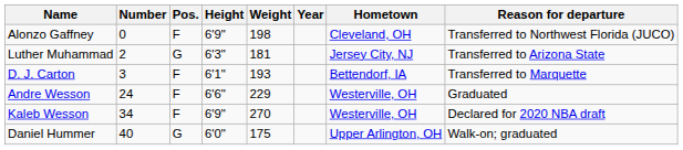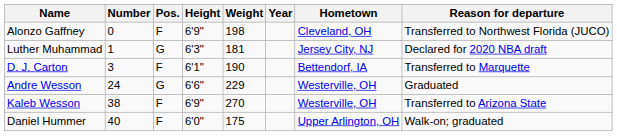 <table class="wikitable sortable" border="1">
 <tr>
 <th>Name</th>
 <th>Number</th>
 <th>Pos.</th>
 <th>Height</th>
 <th>Weight</th>
 <th>Year</th>
 <th>Hometown</th>
 <th class="unsortable">Reason for departure</th>
 </tr>
 <tr>
 <td>Alonzo Gaffney</td>
 <td>0</td>
 <td>F</td>
 <td>6'9"</td>
 <td>198</td>
 <td></td>
 <td><a href='#'>Cleveland, OH</a></td>
 <td>Transferred to Northwest Florida (JUCO)</td>
 </tr>
 <tr>
 <td>Luther Muhammad</td>
-<td>2</td>
+<td>1</td>
 <td>G</td>
 <td>6'3"</td>
 <td>181</td>
 <td></td>
 <td><a href='#'>Jersey City, NJ</a></td>
-<td>Transferred to <a href='#'>Arizona State</a></td>
+<td>Declared for <a href='#'>2020 NBA draft</a></td>
 </tr>
 <tr>
 <td><a href='#'>D. J. Carton</a></td>
 <td>3</td>
 <td>F</td>
 <td>6'1"</td>
-<td>193</td>
+<td>190</td>
 <td></td>
 <td><a href='#'>Bettendorf, IA</a></td>
 <td>Transferred to <a href='#'>Marquette</a></td>
 </tr>
 <tr>
 <td><a href='#'>Andre Wesson</a></td>
 <td>24</td>
-<td>F</td>
+<td>G</td>
 <td>6'6"</td>
 <td>229</td>
 <td></td>
 <td><a href='#'>Westerville, OH</a></td>
 <td>Graduated</td>
 </tr>
 <tr>
 <td><a href='#'>Kaleb Wesson</a></td>
-<td>34</td>
+<td>38</td>
 <td>F</td>
 <td>6'9"</td>
 <td>270</td>
 <td></td>
 <td><a href='#'>Westerville, OH</a></td>
-<td>Declared for <a href='#'>2020 NBA draft</a></td>
+<td>Transferred to <a href='#'>Arizona State</a></td>
 </tr>
 <tr>
 <td>Daniel Hummer</td>
 <td>40</td>
-<td>G</td>
+<td>F</td>
 <td>6'0"</td>
 <td>175</td>
 <td></td>
 <td><a href='#'>Upper Arlington, OH</a></td>
 <td>Walk-on; graduated</td>
 </tr>
 </table>
